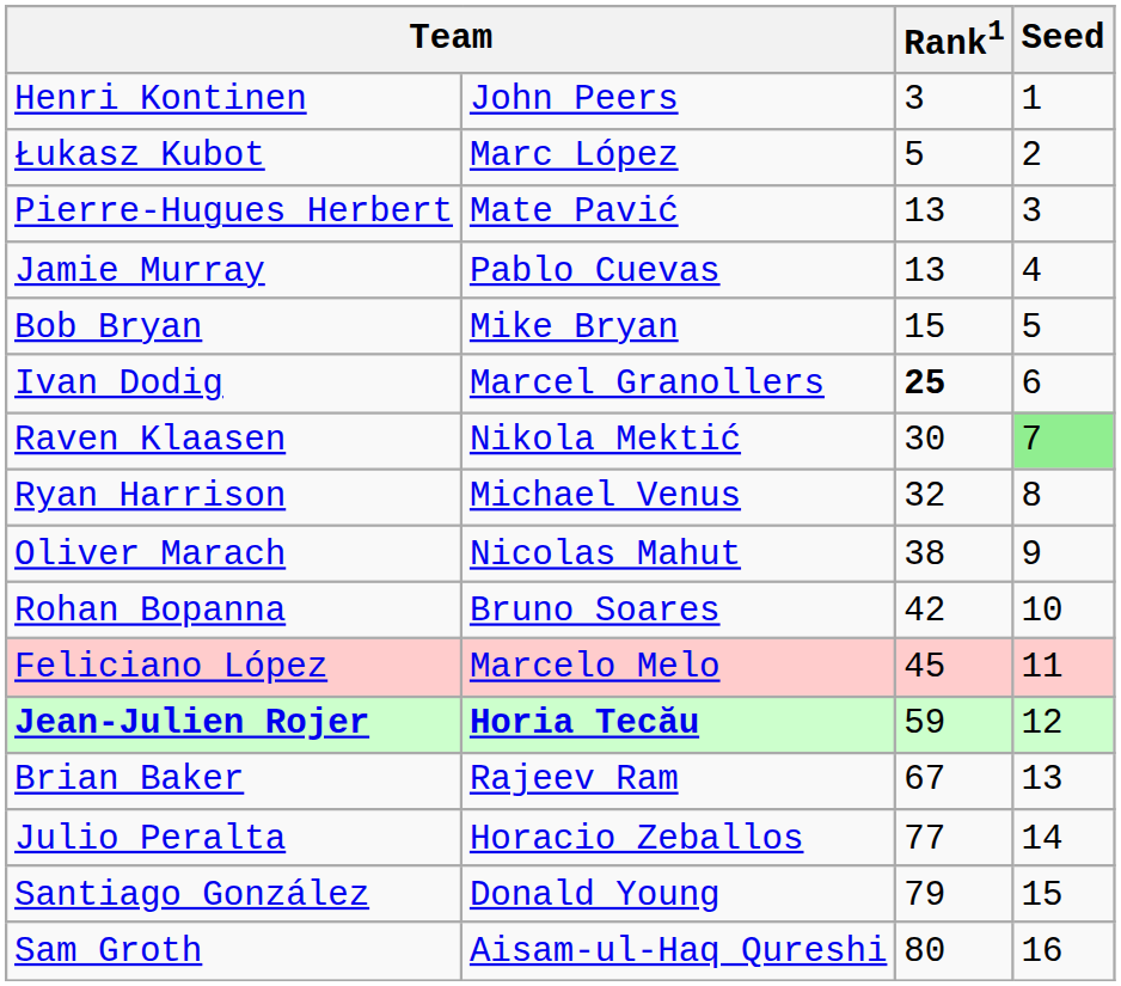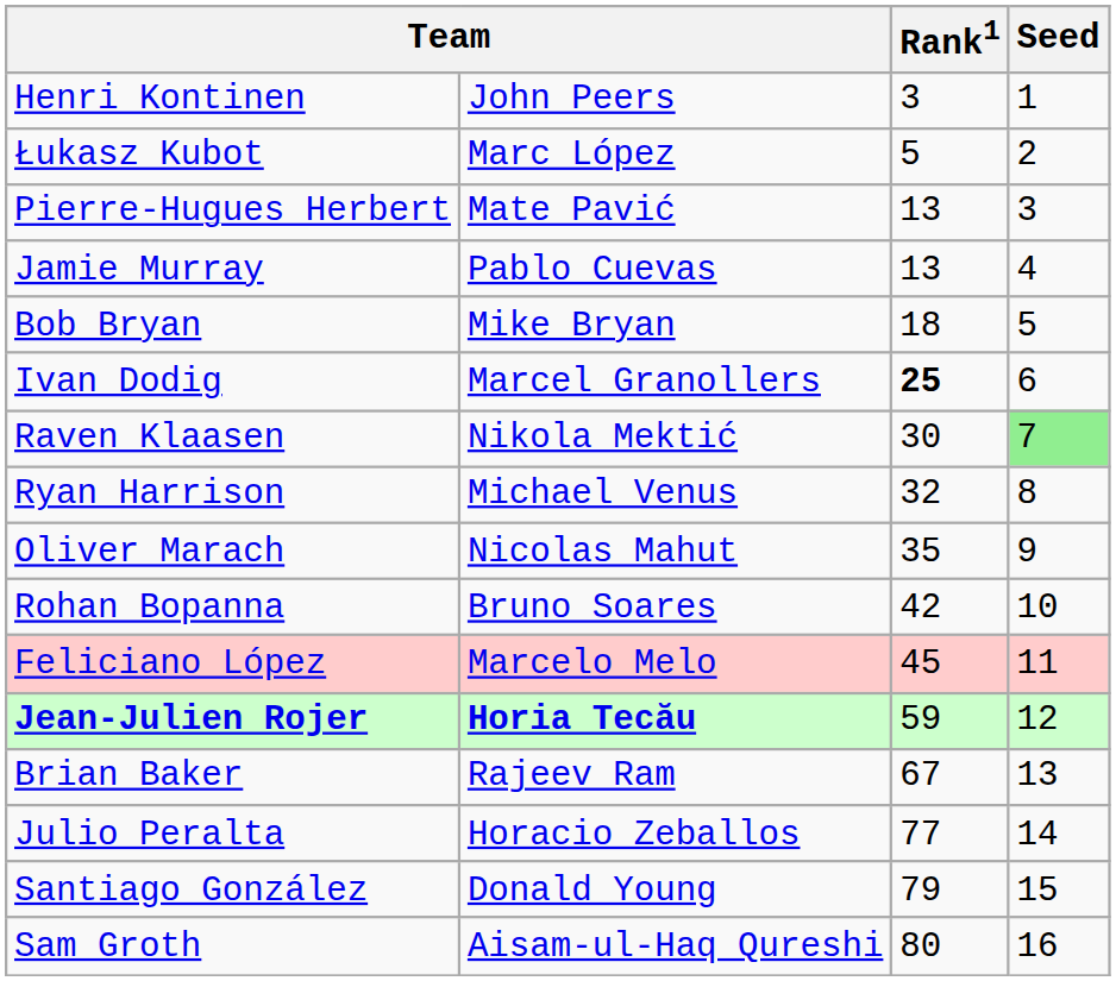 <table class="wikitable">
 <tr>
 <th width="325" colspan=2>Team</th>
 <th>Rank<sup>1</sup></th>
 <th>Seed</th>
 </tr>
 <tr>
 <td> <a href='#'>Henri Kontinen</a></td>
 <td> <a href='#'>John Peers</a></td>
 <td>3</td>
 <td>1</td>
 </tr>
 <tr>
 <td> <a href='#'>Łukasz Kubot</a></td>
 <td> <a href='#'>Marc López</a></td>
 <td>5</td>
 <td>2</td>
 </tr>
 <tr>
 <td> <a href='#'>Pierre-Hugues Herbert</a></td>
 <td> <a href='#'>Mate Pavić</a></td>
 <td>13</td>
 <td>3</td>
 </tr>
 <tr>
 <td> <a href='#'>Jamie Murray</a></td>
 <td> <a href='#'>Pablo Cuevas</a></td>
 <td>13</td>
 <td>4</td>
 </tr>
 <tr>
 <td> <a href='#'>Bob Bryan</a></td>
 <td> <a href='#'>Mike Bryan</a></td>
-<td>15</td>
+<td>18</td>
 <td>5</td>
 </tr>
 <tr>
 <td> <a href='#'>Ivan Dodig</a></td>
 <td> <a href='#'>Marcel Granollers</a></td>
 <td><strong>25</strong></td>
 <td>6</td>
 </tr>
 <tr>
 <td> <a href='#'>Raven Klaasen</a></td>
 <td> <a href='#'>Nikola Mektić</a></td>
 <td>30</td>
 <td style="background: lightgreen;">7</td>
 </tr>
 <tr>
 <td> <a href='#'>Ryan Harrison</a></td>
 <td> <a href='#'>Michael Venus</a></td>
 <td>32</td>
 <td>8</td>
 </tr>
 <tr>
 <td> <a href='#'>Oliver Marach</a></td>
 <td> <a href='#'>Nicolas Mahut</a></td>
-<td>38</td>
+<td>35</td>
 <td>9</td>
 </tr>
 <tr>
 <td> <a href='#'>Rohan Bopanna</a></td>
 <td> <a href='#'>Bruno Soares</a></td>
 <td>42</td>
 <td>10</td>
 </tr>
 <tr style="background:#fcc;">
 <td> <a href='#'>Feliciano López</a></td>
 <td> <a href='#'>Marcelo Melo</a></td>
 <td>45</td>
 <td>11</td>
 </tr>
 <tr style="background:#cfc;">
 <td> <strong><a href='#'>Jean-Julien Rojer</a></strong></td>
 <td> <strong><a href='#'>Horia Tecău</a></strong></td>
 <td>59</td>
 <td>12</td>
 </tr>
 <tr>
 <td> <a href='#'>Brian Baker</a></td>
 <td> <a href='#'>Rajeev Ram</a></td>
 <td>67</td>
 <td>13</td>
 </tr>
 <tr>
 <td> <a href='#'>Julio Peralta</a></td>
 <td> <a href='#'>Horacio Zeballos</a></td>
 <td>77</td>
 <td>14</td>
 </tr>
 <tr>
 <td> <a href='#'>Santiago González</a></td>
 <td> <a href='#'>Donald Young</a></td>
 <td>79</td>
 <td>15</td>
 </tr>
 <tr>
 <td> <a href='#'>Sam Groth</a></td>
 <td> <a href='#'>Aisam-ul-Haq Qureshi</a></td>
 <td>80</td>
 <td>16</td>
 </tr>
 </table>
